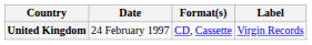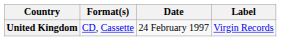 <table class="wikitable plainrowheaders">
 <tr>
 <th scope="col">Country</th>
+<th>Format(s)</th>
 <th>Date</th>
-<th>Format(s)</th>
 <th>Label</th>
 </tr>
 <tr>
 <th scope="row">United Kingdom</th>
+<td><a href='#'>CD</a>, <a href='#'>Cassette</a></td>
 <td>24 February 1997</td>
-<td><a href='#'>CD</a>, <a href='#'>Cassette</a></td>
 <td><a href='#'>Virgin Records</a></td>
 </tr>
 </table>
